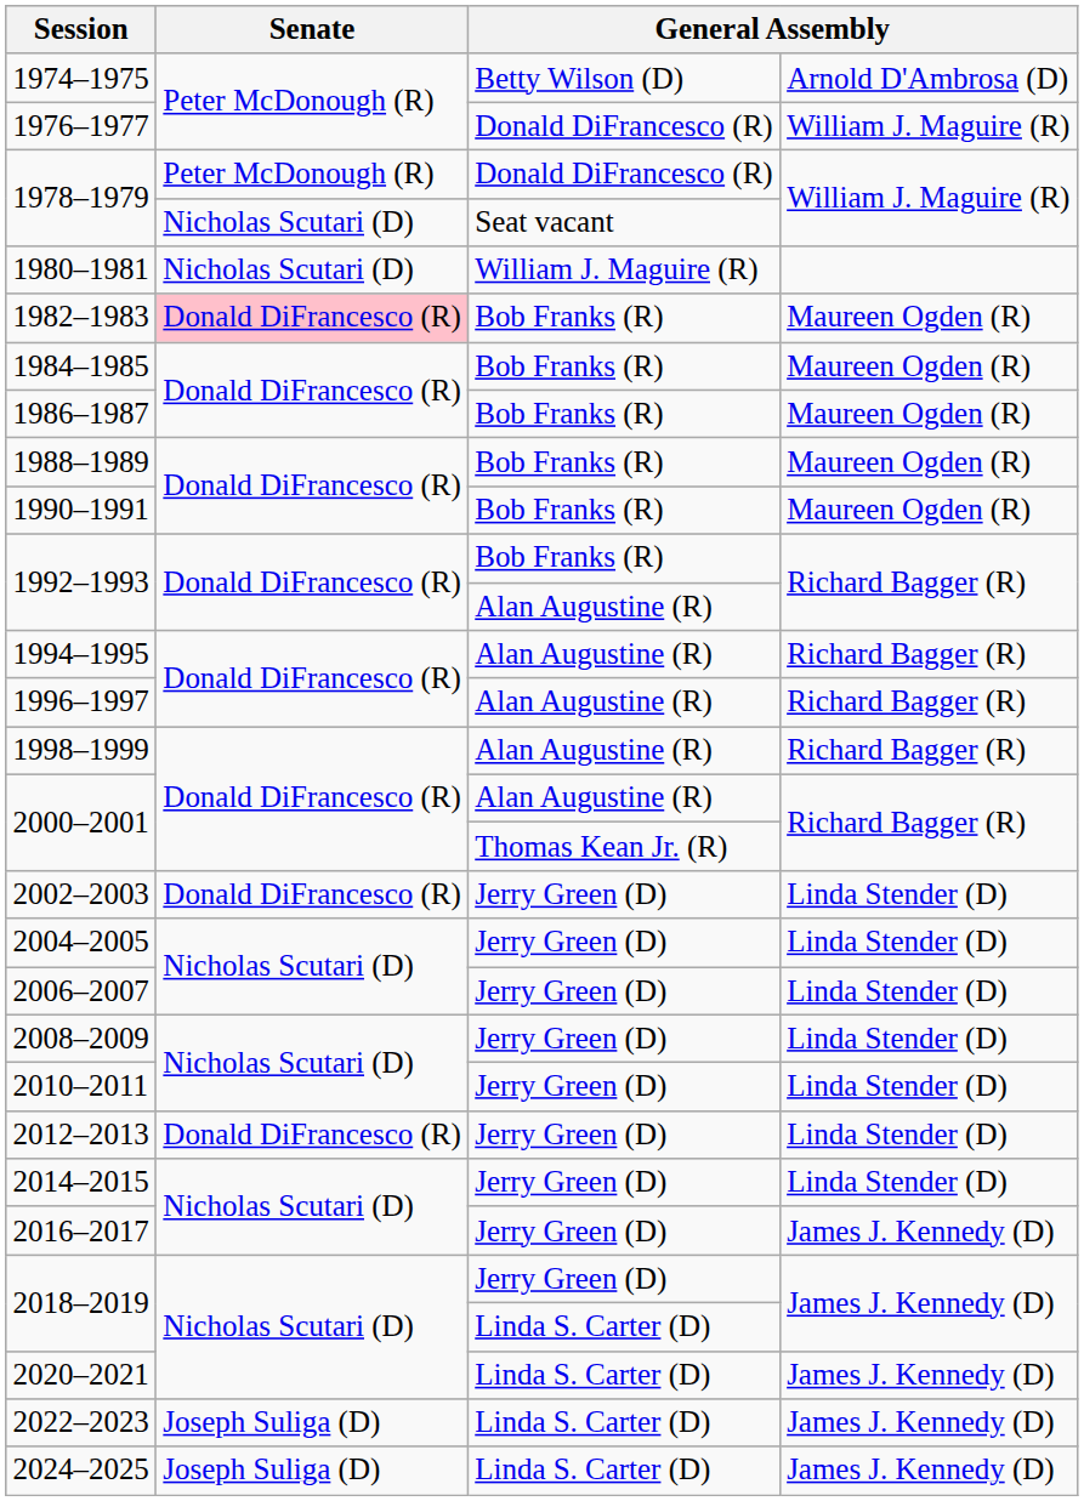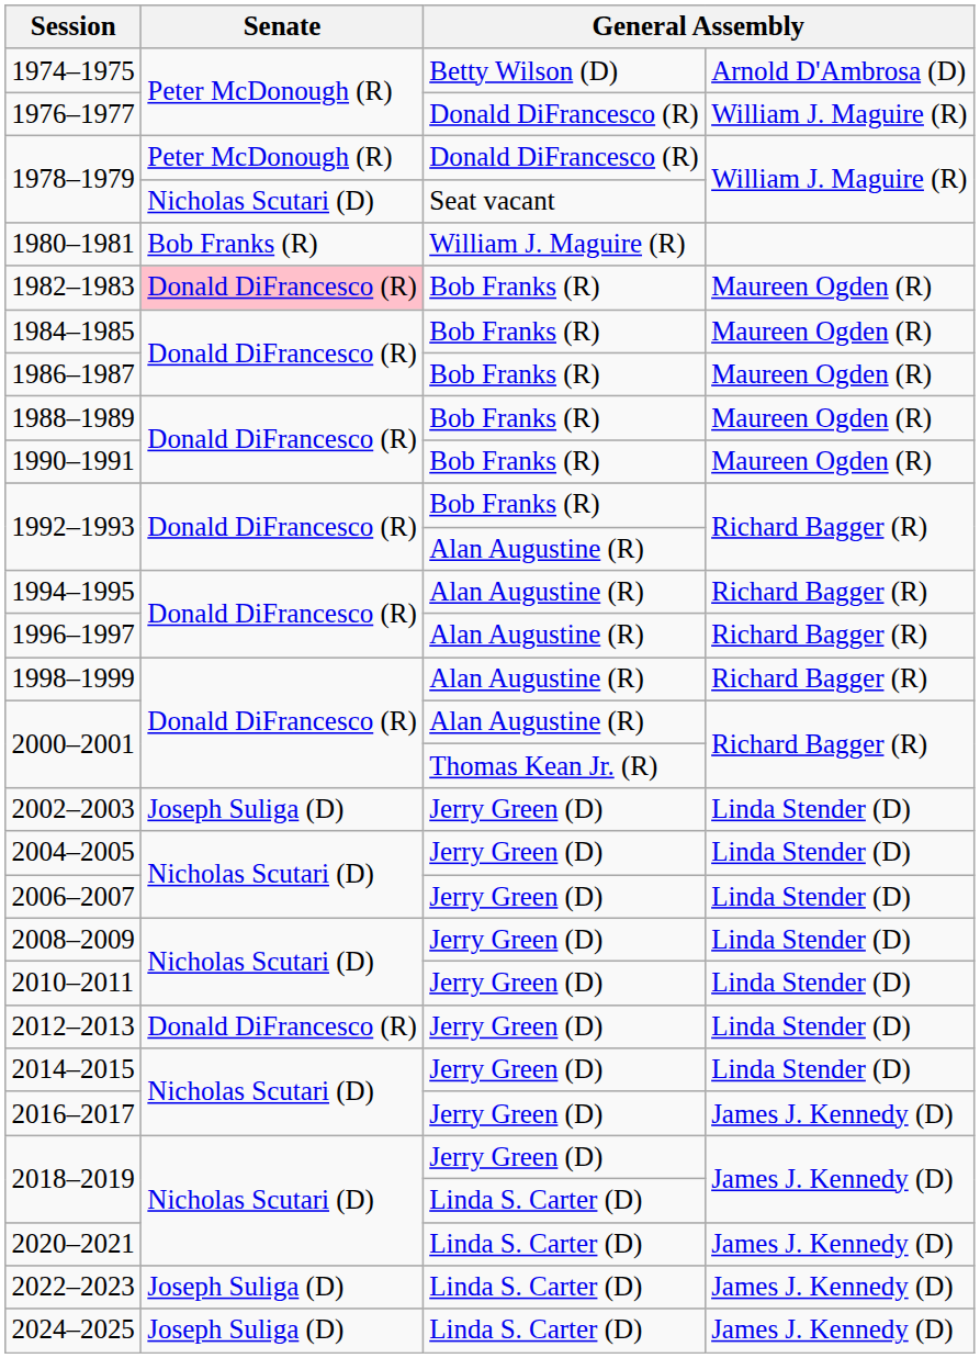 <table class="wikitable">
 <tr>
 <th>Session</th>
 <th>Senate</th>
 <th colspan=2>General Assembly</th>
 </tr>
 <tr>
 <td>1974–1975</td>
 <td rowspan=2 ><a href='#'>Peter McDonough</a> (R)</td>
 <td><a href='#'>Betty Wilson</a> (D)</td>
 <td><a href='#'>Arnold D'Ambrosa</a> (D)</td>
 </tr>
 <tr>
 <td>1976–1977</td>
 <td><a href='#'>Donald DiFrancesco</a> (R)</td>
 <td><a href='#'>William J. Maguire</a> (R)</td>
 </tr>
 <tr>
 <td rowspan=2>1978–1979</td>
 <td><a href='#'>Peter McDonough</a> (R)</td>
 <td><a href='#'>Donald DiFrancesco</a> (R)</td>
 <td rowspan=2 ><a href='#'>William J. Maguire</a> (R)</td>
 </tr>
 <tr>
 <td><a href='#'>Nicholas Scutari</a> (D)</td>
 <td>Seat vacant</td>
 </tr>
 <tr>
 <td>1980–1981</td>
-<td><a href='#'>Nicholas Scutari</a> (D)</td>
+<td><a href='#'>Bob Franks</a> (R)</td>
 <td><a href='#'>William J. Maguire</a> (R)</td>
 </tr>
 <tr>
 <td>1982–1983</td>
 <td style="background: pink;"><a href='#'>Donald DiFrancesco</a> (R)</td>
 <td><a href='#'>Bob Franks</a> (R)</td>
 <td><a href='#'>Maureen Ogden</a> (R)</td>
 </tr>
 <tr>
 <td>1984–1985</td>
 <td rowspan=2 ><a href='#'>Donald DiFrancesco</a> (R)</td>
 <td><a href='#'>Bob Franks</a> (R)</td>
 <td><a href='#'>Maureen Ogden</a> (R)</td>
 </tr>
 <tr>
 <td>1986–1987</td>
 <td><a href='#'>Bob Franks</a> (R)</td>
 <td><a href='#'>Maureen Ogden</a> (R)</td>
 </tr>
 <tr>
 <td>1988–1989</td>
 <td rowspan=2 ><a href='#'>Donald DiFrancesco</a> (R)</td>
 <td><a href='#'>Bob Franks</a> (R)</td>
 <td><a href='#'>Maureen Ogden</a> (R)</td>
 </tr>
 <tr>
 <td>1990–1991</td>
 <td><a href='#'>Bob Franks</a> (R)</td>
 <td><a href='#'>Maureen Ogden</a> (R)</td>
 </tr>
 <tr>
 <td rowspan=2>1992–1993</td>
 <td rowspan=2 ><a href='#'>Donald DiFrancesco</a> (R)</td>
 <td><a href='#'>Bob Franks</a> (R)</td>
 <td rowspan=2 ><a href='#'>Richard Bagger</a> (R)</td>
 </tr>
 <tr>
 <td><a href='#'>Alan Augustine</a> (R)</td>
 </tr>
 <tr>
 <td>1994–1995</td>
 <td rowspan=2 ><a href='#'>Donald DiFrancesco</a> (R)</td>
 <td><a href='#'>Alan Augustine</a> (R)</td>
 <td><a href='#'>Richard Bagger</a> (R)</td>
 </tr>
 <tr>
 <td>1996–1997</td>
 <td><a href='#'>Alan Augustine</a> (R)</td>
 <td><a href='#'>Richard Bagger</a> (R)</td>
 </tr>
 <tr>
 <td>1998–1999</td>
 <td rowspan=3 ><a href='#'>Donald DiFrancesco</a> (R)</td>
 <td><a href='#'>Alan Augustine</a> (R)</td>
 <td><a href='#'>Richard Bagger</a> (R)</td>
 </tr>
 <tr>
 <td rowspan=2>2000–2001</td>
 <td><a href='#'>Alan Augustine</a> (R)</td>
 <td rowspan=2 ><a href='#'>Richard Bagger</a> (R)</td>
 </tr>
 <tr>
 <td><a href='#'>Thomas Kean Jr.</a> (R)</td>
 </tr>
 <tr>
 <td>2002–2003</td>
-<td><a href='#'>Donald DiFrancesco</a> (R)</td>
+<td><a href='#'>Joseph Suliga</a> (D)</td>
 <td><a href='#'>Jerry Green</a> (D)</td>
 <td><a href='#'>Linda Stender</a> (D)</td>
 </tr>
 <tr>
 <td>2004–2005</td>
 <td rowspan=2 ><a href='#'>Nicholas Scutari</a> (D)</td>
 <td><a href='#'>Jerry Green</a> (D)</td>
 <td><a href='#'>Linda Stender</a> (D)</td>
 </tr>
 <tr>
 <td>2006–2007</td>
 <td><a href='#'>Jerry Green</a> (D)</td>
 <td><a href='#'>Linda Stender</a> (D)</td>
 </tr>
 <tr>
 <td>2008–2009</td>
 <td rowspan=2 ><a href='#'>Nicholas Scutari</a> (D)</td>
 <td><a href='#'>Jerry Green</a> (D)</td>
 <td><a href='#'>Linda Stender</a> (D)</td>
 </tr>
 <tr>
 <td>2010–2011</td>
 <td><a href='#'>Jerry Green</a> (D)</td>
 <td><a href='#'>Linda Stender</a> (D)</td>
 </tr>
 <tr>
 <td>2012–2013</td>
 <td><a href='#'>Donald DiFrancesco</a> (R)</td>
 <td><a href='#'>Jerry Green</a> (D)</td>
 <td><a href='#'>Linda Stender</a> (D)</td>
 </tr>
 <tr>
 <td>2014–2015</td>
 <td rowspan=2 ><a href='#'>Nicholas Scutari</a> (D)</td>
 <td><a href='#'>Jerry Green</a> (D)</td>
 <td><a href='#'>Linda Stender</a> (D)</td>
 </tr>
 <tr>
 <td>2016–2017</td>
 <td><a href='#'>Jerry Green</a> (D)</td>
 <td><a href='#'>James J. Kennedy</a> (D)</td>
 </tr>
 <tr>
 <td rowspan=2>2018–2019</td>
 <td rowspan=3 ><a href='#'>Nicholas Scutari</a> (D)</td>
 <td><a href='#'>Jerry Green</a> (D)</td>
 <td rowspan=2 ><a href='#'>James J. Kennedy</a> (D)</td>
 </tr>
 <tr>
 <td><a href='#'>Linda S. Carter</a> (D)</td>
 </tr>
 <tr>
 <td>2020–2021</td>
 <td><a href='#'>Linda S. Carter</a> (D)</td>
 <td><a href='#'>James J. Kennedy</a> (D)</td>
 </tr>
 <tr>
 <td>2022–2023</td>
 <td><a href='#'>Joseph Suliga</a> (D)</td>
 <td><a href='#'>Linda S. Carter</a> (D)</td>
 <td><a href='#'>James J. Kennedy</a> (D)</td>
 </tr>
 <tr>
 <td>2024–2025</td>
 <td><a href='#'>Joseph Suliga</a> (D)</td>
 <td><a href='#'>Linda S. Carter</a> (D)</td>
 <td><a href='#'>James J. Kennedy</a> (D)</td>
 </tr>
 </table>
